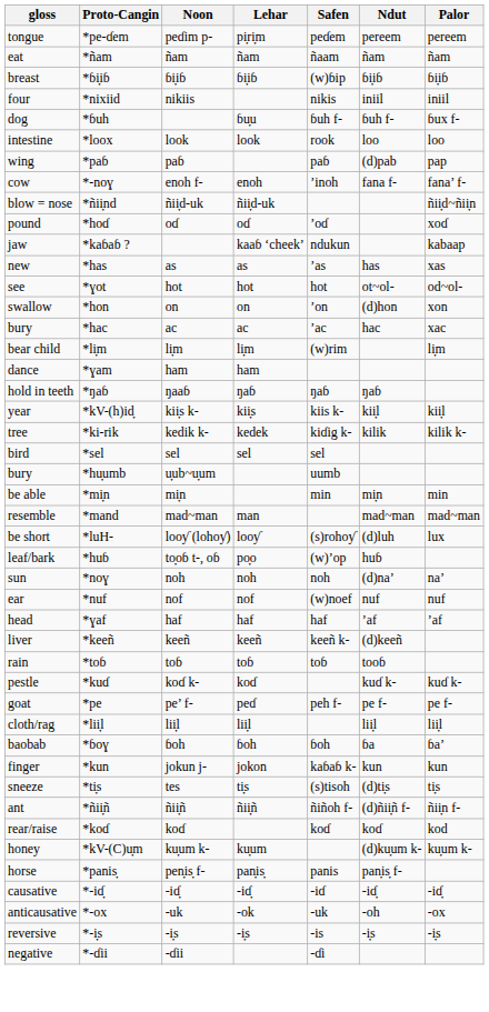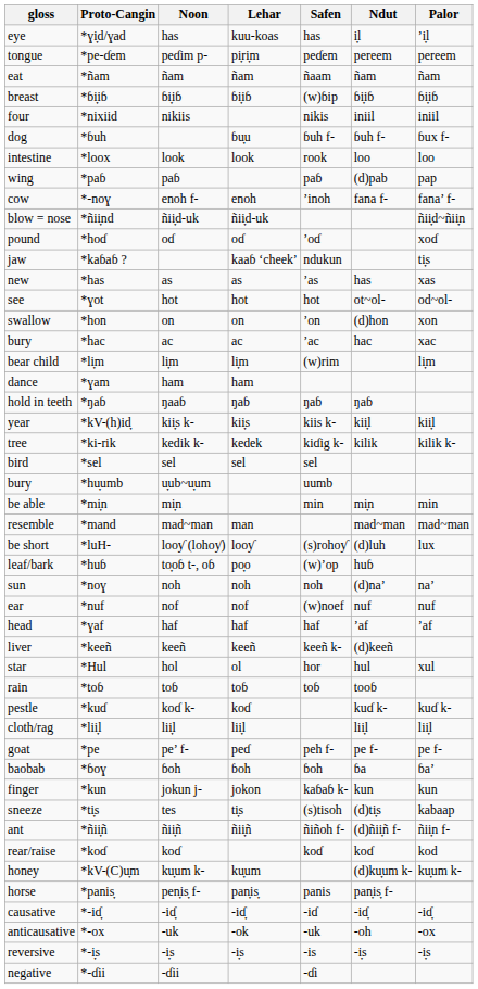 <table class="wikitable sortable">
 <tr>
 <th>gloss</th>
 <th>Proto-Cangin</th>
 <th>Noon</th>
 <th>Lehar</th>
 <th>Safen</th>
 <th>Ndut</th>
 <th>Palor</th>
+</tr>
+<tr>
+<td>eye</td>
+<td>*ɣi̟d/ɣad</td>
+<td>has</td>
+<td>kuu-koas</td>
+<td>has</td>
+<td>i̟l</td>
+<td>’i̟l</td>
 </tr>
 <tr>
 <td>tongue</td>
 <td>*pe-ɗem</td>
 <td>peɗim p-</td>
 <td>pi̟ri̟m</td>
 <td>peɗem</td>
 <td>pereem</td>
 <td>pereem</td>
 </tr>
 <tr>
 <td>eat</td>
 <td>*ñam</td>
 <td>ñam</td>
 <td>ñam</td>
 <td>ñaam</td>
 <td>ñam</td>
 <td>ñam</td>
 </tr>
 <tr>
 <td>breast</td>
 <td>*ɓi̟iɓ</td>
 <td>ɓi̟iɓ</td>
 <td>ɓi̟iɓ</td>
 <td>(w)ɓip</td>
 <td>ɓi̟iɓ</td>
 <td>ɓi̟iɓ</td>
 </tr>
 <tr>
 <td>four</td>
 <td>*nixiid</td>
 <td>nikiis</td>
 <td></td>
 <td>nikis</td>
 <td>iniil</td>
 <td>iniil</td>
 </tr>
 <tr>
 <td>dog</td>
 <td>*ɓuh</td>
 <td></td>
 <td>ɓu̟u</td>
 <td>ɓuh f-</td>
 <td>ɓuh f-</td>
 <td>ɓux f-</td>
 </tr>
 <tr>
 <td>intestine</td>
 <td>*loox</td>
 <td>look</td>
 <td>look</td>
 <td>rook</td>
 <td>loo</td>
 <td>loo</td>
 </tr>
 <tr>
 <td>wing</td>
 <td>*paɓ</td>
 <td>paɓ</td>
 <td></td>
 <td>paɓ</td>
 <td>(d)pab</td>
 <td>pap</td>
 </tr>
 <tr>
 <td>cow</td>
 <td>*-noɣ</td>
 <td>enoh f-</td>
 <td>enoh</td>
 <td>’inoh</td>
 <td>fana f-</td>
 <td>fana’ f-</td>
 </tr>
 <tr>
 <td>blow = nose</td>
 <td>*ñii̟nd</td>
 <td>ñii̟d-uk</td>
 <td>ñii̟d-uk</td>
 <td></td>
 <td></td>
 <td>ñii̟d~ñii̟n</td>
 </tr>
 <tr>
 <td>pound</td>
 <td>*hoɗ</td>
 <td>oɗ</td>
 <td>oɗ</td>
 <td>’oɗ</td>
 <td></td>
 <td>xoɗ</td>
 </tr>
 <tr>
 <td>jaw</td>
 <td>*kaɓaɓ ?</td>
 <td></td>
 <td>kaaɓ ‘cheek’</td>
 <td>ndukun</td>
 <td></td>
-<td>kabaap</td>
+<td>ti̟s</td>
 </tr>
 <tr>
 <td>new</td>
 <td>*has</td>
 <td>as</td>
 <td>as</td>
 <td>’as</td>
 <td>has</td>
 <td>xas</td>
 </tr>
 <tr>
 <td>see</td>
 <td>*ɣot</td>
 <td>hot</td>
 <td>hot</td>
 <td>hot</td>
 <td>ot~ol-</td>
 <td>od~ol-</td>
 </tr>
 <tr>
 <td>swallow</td>
 <td>*hon</td>
 <td>on</td>
 <td>on</td>
 <td>’on</td>
 <td>(d)hon</td>
 <td>xon</td>
 </tr>
 <tr>
 <td>bury</td>
 <td>*hac</td>
 <td>ac</td>
 <td>ac</td>
 <td>’ac</td>
 <td>hac</td>
 <td>xac</td>
 </tr>
 <tr>
 <td>bear child</td>
 <td>*li̟m</td>
 <td>li̟m</td>
 <td>li̟m</td>
 <td>(w)rim</td>
 <td></td>
 <td>li̟m</td>
 </tr>
 <tr>
 <td>dance</td>
 <td>*ɣam</td>
 <td>ham</td>
 <td>ham</td>
 <td></td>
 <td></td>
 <td></td>
 </tr>
 <tr>
 <td>hold in teeth</td>
 <td>*ŋaɓ</td>
 <td>ŋaaɓ</td>
 <td>ŋaɓ</td>
 <td>ŋaɓ</td>
 <td>ŋaɓ</td>
 <td></td>
 </tr>
 <tr>
 <td>year</td>
 <td>*kV-(h)id̟</td>
 <td>kii̟s k-</td>
 <td>kii̟s</td>
 <td>kiis k-</td>
 <td>kii̟l</td>
 <td>kii̟l</td>
 </tr>
 <tr>
 <td>tree</td>
 <td>*ki-rik</td>
 <td>kedik k-</td>
 <td>kedek</td>
 <td>kiɗig k-</td>
 <td>kilik</td>
 <td>kilik k-</td>
 </tr>
 <tr>
 <td>bird</td>
 <td>*sel</td>
 <td>sel</td>
 <td>sel</td>
 <td>sel</td>
 <td></td>
 <td></td>
 </tr>
 <tr>
 <td>bury</td>
 <td>*hu̟umb</td>
 <td>u̟ub~u̟um</td>
 <td></td>
 <td>uumb</td>
 <td></td>
 <td></td>
 </tr>
 <tr>
 <td>be able</td>
 <td>*mi̟n</td>
 <td>mi̟n</td>
 <td></td>
 <td>min</td>
 <td>mi̟n</td>
 <td>min</td>
 </tr>
 <tr>
 <td>resemble</td>
 <td>*mand</td>
 <td>mad~man</td>
 <td>man</td>
 <td></td>
 <td>mad~man</td>
 <td>mad~man</td>
 </tr>
 <tr>
 <td>be short</td>
 <td>*luH-</td>
 <td>looƴ (lohoƴ)</td>
 <td>looƴ</td>
 <td>(s)rohoƴ</td>
 <td>(d)luh</td>
 <td>lux</td>
 </tr>
 <tr>
 <td>leaf/bark</td>
 <td>*huɓ</td>
 <td>to̟oɓ t-, oɓ</td>
 <td>po̟o</td>
 <td>(w)’op</td>
 <td>huɓ</td>
 <td></td>
 </tr>
 <tr>
 <td>sun</td>
 <td>*noɣ</td>
 <td>noh</td>
 <td>noh</td>
 <td>noh</td>
 <td>(d)na’</td>
 <td>na’</td>
 </tr>
 <tr>
 <td>ear</td>
 <td>*nuf</td>
 <td>nof</td>
 <td>nof</td>
 <td>(w)noef</td>
 <td>nuf</td>
 <td>nuf</td>
 </tr>
 <tr>
 <td>head</td>
 <td>*ɣaf</td>
 <td>haf</td>
 <td>haf</td>
 <td>haf</td>
 <td>’af</td>
 <td>’af</td>
 </tr>
 <tr>
 <td>liver</td>
 <td>*keeñ</td>
 <td>keeñ</td>
 <td>keeñ</td>
 <td>keeñ k-</td>
 <td>(d)keeñ</td>
 <td></td>
 </tr>
 <tr>
+<td>star</td>
+<td>*Hul</td>
+<td>hol</td>
+<td>ol</td>
+<td>hor</td>
+<td>hul</td>
+<td>xul</td>
+</tr>
+<tr>
 <td>rain</td>
 <td>*toɓ</td>
 <td>toɓ</td>
 <td>toɓ</td>
 <td>toɓ</td>
 <td>tooɓ</td>
 <td></td>
 </tr>
 <tr>
 <td>pestle</td>
 <td>*kuɗ</td>
 <td>koɗ k-</td>
 <td>koɗ</td>
 <td></td>
 <td>kuɗ k-</td>
 <td>kuɗ k-</td>
 </tr>
 <tr>
+<td>cloth/rag</td>
+<td>*lii̟l</td>
+<td>lii̟l</td>
+<td>lii̟l</td>
+<td></td>
+<td>lii̟l</td>
+<td>lii̟l</td>
+</tr>
+<tr>
 <td>goat</td>
 <td>*pe</td>
 <td>pe’ f-</td>
 <td>peɗ</td>
 <td>peh f-</td>
 <td>pe f-</td>
 <td>pe f-</td>
-</tr>
-<tr>
-<td>cloth/rag</td>
-<td>*lii̟l</td>
-<td>lii̟l</td>
-<td>lii̟l</td>
-<td></td>
-<td>lii̟l</td>
-<td>lii̟l</td>
 </tr>
 <tr>
 <td>baobab</td>
 <td>*ɓoɣ</td>
 <td>ɓoh</td>
 <td>ɓoh</td>
 <td>ɓoh</td>
 <td>ɓa</td>
 <td>ɓa’</td>
 </tr>
 <tr>
 <td>finger</td>
 <td>*kun</td>
 <td>jokun j-</td>
 <td>jokon</td>
 <td>kaɓaɓ k-</td>
 <td>kun</td>
 <td>kun</td>
 </tr>
 <tr>
 <td>sneeze</td>
 <td>*ti̟s</td>
 <td>tes</td>
 <td>ti̟s</td>
 <td>(s)tisoh</td>
 <td>(d)ti̟s</td>
-<td>ti̟s</td>
+<td>kabaap</td>
 </tr>
 <tr>
 <td>ant</td>
 <td>*ñii̟ñ</td>
 <td>ñii̟ñ</td>
 <td>ñii̟ñ</td>
 <td>ñiñoh f-</td>
 <td>(d)ñii̟ñ f-</td>
 <td>ñii̟n f-</td>
 </tr>
 <tr>
 <td>rear/raise</td>
 <td>*koɗ</td>
 <td>koɗ</td>
 <td></td>
 <td>koɗ</td>
 <td>koɗ</td>
 <td>kod</td>
 </tr>
 <tr>
 <td>honey</td>
 <td>*kV-(C)u̟m</td>
 <td>ku̟um k-</td>
 <td>ku̟um</td>
 <td></td>
 <td>(d)ku̟um k-</td>
 <td>ku̟um k-</td>
 </tr>
 <tr>
 <td>horse</td>
 <td>*panis̟</td>
 <td>pen̟is̟ f-</td>
 <td>pan̟is̟</td>
 <td>panis</td>
 <td>pan̟is̟ f-</td>
 <td></td>
 </tr>
 <tr>
 <td>causative</td>
 <td>*-iɗ̟</td>
 <td>-iɗ̟</td>
 <td>-iɗ̟</td>
 <td>-iɗ</td>
 <td>-iɗ̟</td>
 <td>-iɗ̟</td>
 </tr>
 <tr>
 <td>anticausative</td>
 <td>*-ox</td>
 <td>-uk</td>
 <td>-ok</td>
 <td>-uk</td>
 <td>-oh</td>
 <td>-ox</td>
 </tr>
 <tr>
 <td>reversive</td>
 <td>*-i̟s</td>
 <td>-i̟s</td>
 <td>-i̟s</td>
 <td>-is</td>
 <td>-i̟s</td>
 <td>-i̟s</td>
 </tr>
 <tr>
 <td>negative</td>
 <td>*-ɗii</td>
 <td>-ɗii</td>
 <td></td>
 <td>-ɗi</td>
 <td></td>
 <td></td>
 </tr>
 </table>
